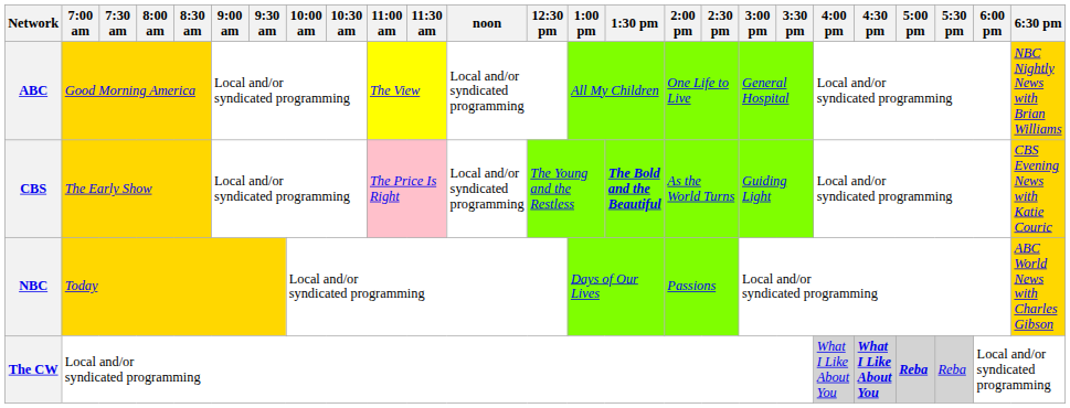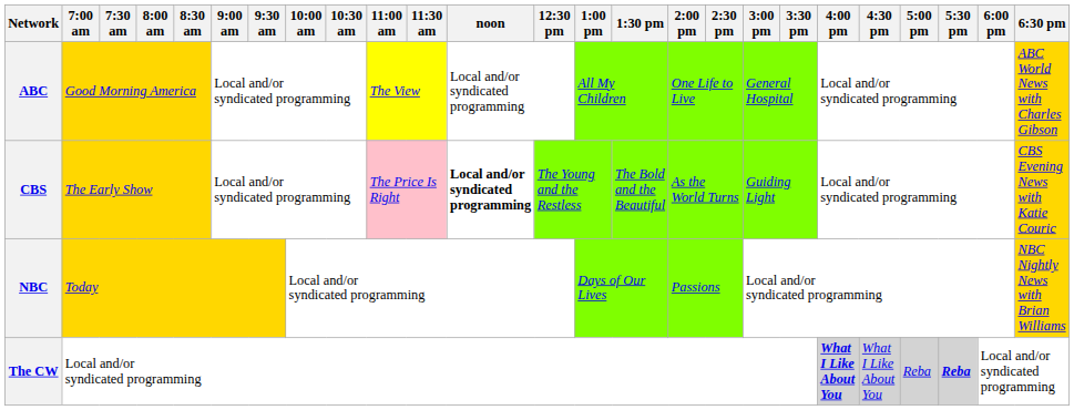 <table class=wikitable>
 <tr>
 <th width="1.5%" bgcolor="#C0C0C0" colspan="2">Network</th>
 <th width="4%" bgcolor="#C0C0C0">7:00 am</th>
 <th width="4%" bgcolor="#C0C0C0">7:30 am</th>
 <th width="4%" bgcolor="#C0C0C0">8:00 am</th>
 <th width="4%" bgcolor="#C0C0C0">8:30 am</th>
 <th width="4%" bgcolor="#C0C0C0">9:00 am</th>
 <th width="4%" bgcolor="#C0C0C0">9:30 am</th>
 <th width="4%" bgcolor="#C0C0C0">10:00 am</th>
 <th width="4%" bgcolor="#C0C0C0">10:30 am</th>
 <th width="4%" bgcolor="#C0C0C0">11:00 am</th>
 <th width="4%" bgcolor="#C0C0C0">11:30 am</th>
 <th width="4%" bgcolor="#C0C0C0">noon</th>
 <th width="4%" bgcolor="#C0C0C0">12:30 pm</th>
 <th width="4%" bgcolor="#C0C0C0">1:00 pm</th>
 <th width="4%" bgcolor="#C0C0C0">1:30 pm</th>
 <th width="4%" bgcolor="#C0C0C0">2:00 pm</th>
 <th width="4%" bgcolor="#C0C0C0">2:30 pm</th>
 <th width="4%" bgcolor="#C0C0C0">3:00 pm</th>
 <th width="4%" bgcolor="#C0C0C0">3:30 pm</th>
 <th width="4%" bgcolor="#C0C0C0">4:00 pm</th>
 <th width="4%" bgcolor="#C0C0C0">4:30 pm</th>
 <th width="4%" bgcolor="#C0C0C0">5:00 pm</th>
 <th width="4%" bgcolor="#C0C0C0">5:30 pm</th>
 <th width="4%" bgcolor="#C0C0C0">6:00 pm</th>
 <th width="4%" bgcolor="#C0C0C0">6:30 pm</th>
 </tr>
 <tr>
 <th bgcolor="#C0C0C0"colspan="2"><a href='#'>ABC</a></th>
 <td bgcolor="gold" colspan="4"><em><a href='#'>Good Morning America</a></em></td>
 <td bgcolor="white" colspan="4">Local and/or<br>syndicated programming</td>
 <td bgcolor="yellow" colspan="2"><em><a href='#'>The View</a></em></td>
 <td bgcolor="white" colspan="2">Local and/or<br>syndicated programming</td>
 <td bgcolor="chartreuse" colspan="2"><em><a href='#'>All My Children</a></em></td>
 <td bgcolor="chartreuse" colspan="2"><em><a href='#'>One Life to Live</a></em></td>
 <td bgcolor="chartreuse" colspan="2"><em><a href='#'>General Hospital</a></em></td>
 <td bgcolor="white" colspan="5">Local and/or<br>syndicated programming</td>
-<td bgcolor="gold"><em><a href='#'>NBC Nightly News with Brian Williams</a></em></td>
+<td bgcolor="gold"><em><a href='#'>ABC World News with Charles Gibson</a></em></td>
 </tr>
 <tr>
 <th bgcolor="#C0C0C0"colspan="2"><a href='#'>CBS</a></th>
 <td bgcolor="gold" colspan="4"><em><a href='#'>The Early Show</a></em></td>
 <td bgcolor="white" colspan="4">Local and/or<br>syndicated programming</td>
 <td bgcolor="pink" colspan="2"><em><a href='#'>The Price Is Right</a></em></td>
-<td bgcolor="white">Local and/or<br>syndicated programming</td>
+<td bgcolor="white"><strong>Local and/or<br>syndicated programming</strong></td>
 <td bgcolor="chartreuse" colspan="2"><em><a href='#'>The Young and the Restless</a></em></td>
-<td bgcolor="chartreuse"><strong><em><a href='#'>The Bold and the Beautiful</a></em></strong></td>
+<td bgcolor="chartreuse"><em><a href='#'>The Bold and the Beautiful</a></em></td>
 <td bgcolor="chartreuse" colspan="2"><em><a href='#'>As the World Turns</a></em></td>
 <td bgcolor="chartreuse" colspan="2"><em><a href='#'>Guiding Light</a></em></td>
 <td bgcolor="white" colspan="5">Local and/or<br>syndicated programming</td>
 <td bgcolor="gold"><em><a href='#'>CBS Evening News with Katie Couric</a></em></td>
 </tr>
 <tr>
 <th bgcolor="#C0C0C0"colspan="2"><a href='#'>NBC</a></th>
 <td bgcolor="gold" colspan="6"><em><a href='#'>Today</a></em></td>
 <td bgcolor="white" colspan="6">Local and/or<br>syndicated programming</td>
 <td bgcolor="chartreuse" colspan="2"><em><a href='#'>Days of Our Lives</a></em></td>
 <td bgcolor="chartreuse" colspan="2"><em><a href='#'>Passions</a></em></td>
 <td bgcolor="white" colspan="7">Local and/or<br>syndicated programming</td>
-<td bgcolor="gold"><em><a href='#'>ABC World News with Charles Gibson</a></em></td>
+<td bgcolor="gold"><em><a href='#'>NBC Nightly News with Brian Williams</a></em></td>
 </tr>
 <tr>
 <th bgcolor="#C0C0C0" colspan="2"><a href='#'>The CW</a></th>
 <td bgcolor="white" colspan="18">Local and/or<br>syndicated programming</td>
+<td bgcolor="lightgray"><strong><em><a href='#'>What I Like About You</a></em> </strong></td>
 <td bgcolor="lightgray"><em><a href='#'>What I Like About You</a></em> </td>
-<td bgcolor="lightgray"><strong><em><a href='#'>What I Like About You</a></em> </strong></td>
+<td bgcolor="lightgray"><em><a href='#'>Reba</a></em> </td>
 <td bgcolor="lightgray"><strong><em><a href='#'>Reba</a></em> </strong></td>
-<td bgcolor="lightgray"><em><a href='#'>Reba</a></em> </td>
 <td bgcolor="white" colspan="4">Local and/or<br>syndicated programming</td>
 </tr>
 </table>
